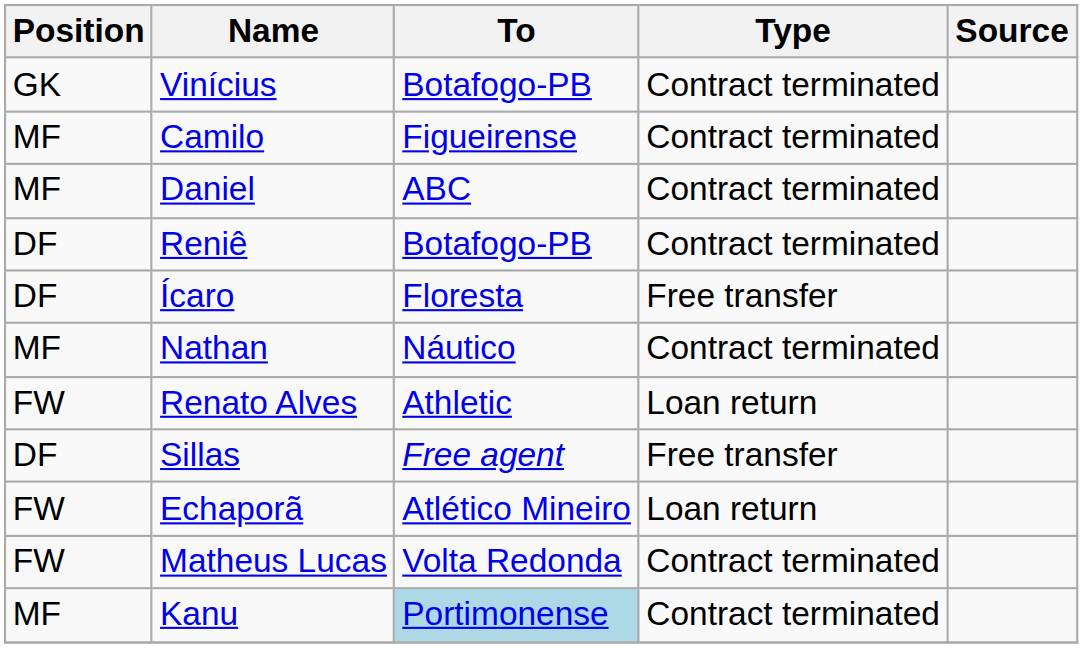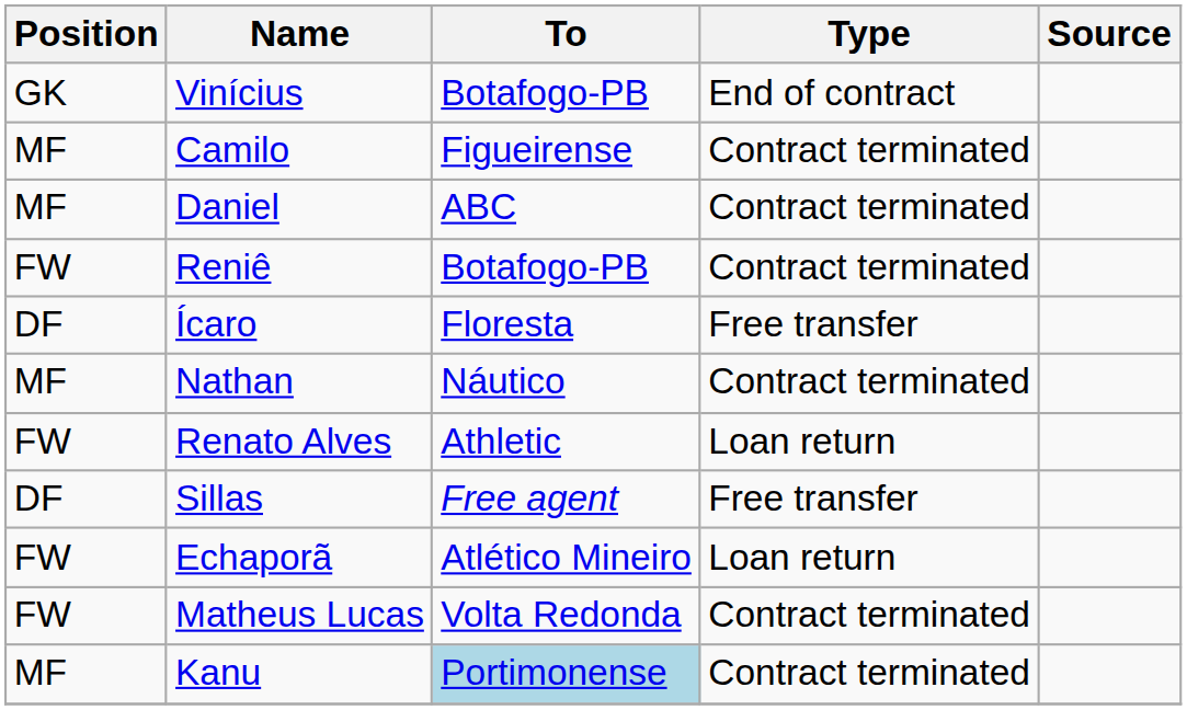 <table class="wikitable" style="text-align:"width:100px"; font-size:95%; width:35%;">
 <tr>
 <th style="background:#00000; color:black; text-align:center;">Position</th>
 <th style="background:#00000; color:black; text-align:center;">Name</th>
 <th style="background:#00000; color:black; text-align:center;">To</th>
 <th style="background:#00000; color:black; text-align:center;">Type</th>
 <th style="background:#00000; color:black; text-align:center;">Source</th>
 </tr>
 <tr>
 <td>GK</td>
 <td><a href='#'>Vinícius</a></td>
 <td> <a href='#'>Botafogo-PB</a></td>
-<td>Contract terminated</td>
+<td>End of contract</td>
 <td></td>
 </tr>
 <tr>
 <td>MF</td>
 <td><a href='#'>Camilo</a> </td>
 <td> <a href='#'>Figueirense</a></td>
 <td>Contract terminated</td>
 <td></td>
 </tr>
 <tr>
 <td>MF</td>
 <td><a href='#'>Daniel</a></td>
 <td> <a href='#'>ABC</a></td>
 <td>Contract terminated</td>
 <td></td>
 </tr>
 <tr>
-<td>DF</td>
+<td>FW</td>
 <td><a href='#'>Reniê</a> </td>
 <td> <a href='#'>Botafogo-PB</a></td>
 <td>Contract terminated</td>
 <td></td>
 </tr>
 <tr>
 <td>DF</td>
 <td><a href='#'>Ícaro</a> </td>
 <td> <a href='#'>Floresta</a></td>
 <td>Free transfer</td>
 <td></td>
 </tr>
 <tr>
 <td>MF</td>
 <td><a href='#'>Nathan</a> </td>
 <td> <a href='#'>Náutico</a></td>
 <td>Contract terminated</td>
 <td></td>
 </tr>
 <tr>
 <td>FW</td>
 <td><a href='#'>Renato Alves</a> </td>
 <td> <a href='#'>Athletic</a></td>
 <td>Loan return</td>
 <td></td>
 </tr>
 <tr>
 <td>DF</td>
 <td><a href='#'>Sillas</a> </td>
 <td><em><a href='#'>Free agent</a></em></td>
 <td>Free transfer</td>
 <td></td>
 </tr>
 <tr>
 <td>FW</td>
 <td><a href='#'>Echaporã</a></td>
 <td> <a href='#'>Atlético Mineiro</a></td>
 <td>Loan return</td>
 <td></td>
 </tr>
 <tr>
 <td>FW</td>
 <td><a href='#'>Matheus Lucas</a></td>
 <td> <a href='#'>Volta Redonda</a></td>
 <td>Contract terminated</td>
 <td></td>
 </tr>
 <tr>
 <td>MF</td>
 <td><a href='#'>Kanu</a></td>
 <td style="background: lightblue;"> <a href='#'>Portimonense</a></td>
 <td>Contract terminated</td>
 <td></td>
 </tr>
 <tr>
 </tr>
 </table>
